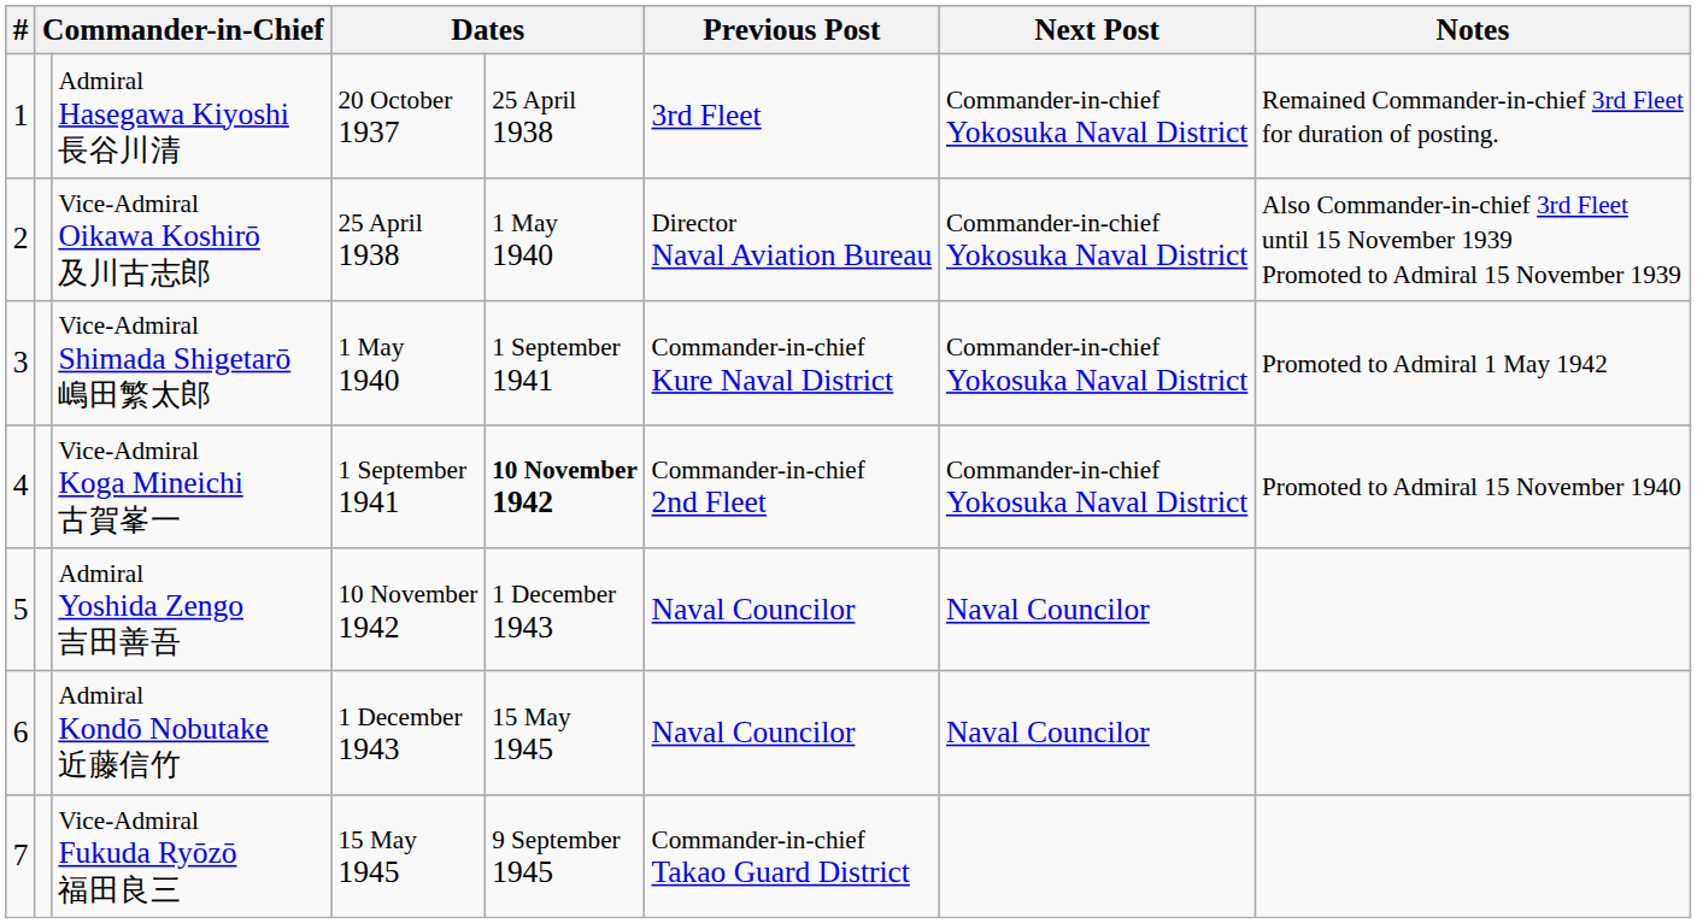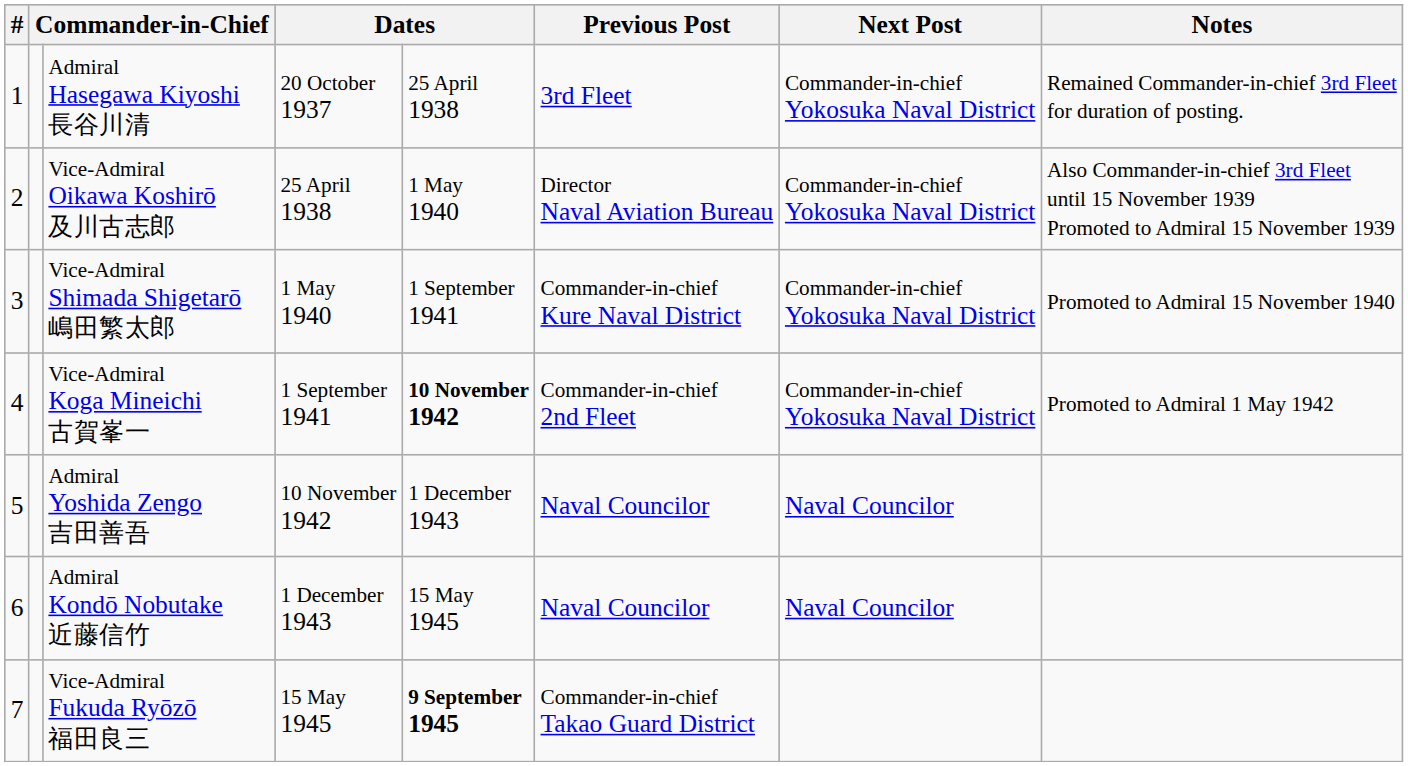 <table class=wikitable>
 <tr>
 <th>#</th>
 <th colspan="2">Commander-in-Chief</th>
 <th colspan="2">Dates</th>
 <th>Previous Post</th>
 <th>Next Post</th>
 <th>Notes</th>
 </tr>
 <tr>
 <td>1</td>
 <td></td>
 <td><small>Admiral</small><br><a href='#'>Hasegawa Kiyoshi</a><br>長谷川清</td>
 <td><small>20 October</small><br> 1937</td>
 <td><small>25 April</small><br>1938</td>
 <td><a href='#'>3rd Fleet</a></td>
 <td><small>Commander-in-chief</small><br><a href='#'>Yokosuka Naval District</a></td>
 <td><small>Remained Commander-in-chief <a href='#'>3rd Fleet</a><br>for duration of posting.</small></td>
 </tr>
 <tr>
 <td>2</td>
 <td></td>
 <td><small>Vice-Admiral</small><br><a href='#'>Oikawa Koshirō</a><br>及川古志郎</td>
 <td><small>25 April</small><br>1938</td>
 <td><small>1 May</small><br>1940</td>
 <td><small>Director</small><br><a href='#'>Naval Aviation Bureau</a></td>
 <td><small>Commander-in-chief</small><br><a href='#'>Yokosuka Naval District</a></td>
 <td><small>Also Commander-in-chief <a href='#'>3rd Fleet</a><br>until 15 November 1939<br>Promoted to Admiral 15 November 1939</small></td>
 </tr>
 <tr>
 <td>3</td>
 <td></td>
 <td><small>Vice-Admiral</small><br><a href='#'>Shimada Shigetarō</a><br>嶋田繁太郎</td>
 <td><small>1 May</small><br>1940</td>
 <td><small>1 September</small><br> 1941</td>
 <td><small>Commander-in-chief</small><br><a href='#'>Kure Naval District</a></td>
 <td><small>Commander-in-chief</small><br><a href='#'>Yokosuka Naval District</a></td>
-<td><small>Promoted to Admiral 1 May 1942</small></td>
+<td><small>Promoted to Admiral 15 November 1940</small></td>
 </tr>
 <tr>
 <td>4</td>
 <td></td>
 <td><small>Vice-Admiral</small><br><a href='#'>Koga Mineichi</a><br>古賀峯一</td>
 <td><small>1 September</small><br>1941</td>
 <td><strong><small>10 November</small><br>1942</strong></td>
 <td><small>Commander-in-chief</small><br><a href='#'>2nd Fleet</a></td>
 <td><small>Commander-in-chief</small><br><a href='#'>Yokosuka Naval District</a></td>
-<td><small>Promoted to Admiral 15 November 1940</small></td>
+<td><small>Promoted to Admiral 1 May 1942</small></td>
 </tr>
 <tr>
 <td>5</td>
 <td></td>
 <td><small>Admiral</small><br><a href='#'>Yoshida Zengo</a><br>吉田善吾</td>
 <td><small>10 November</small><br>1942</td>
 <td><small>1 December</small><br> 1943</td>
 <td><a href='#'>Naval Councilor</a></td>
 <td><a href='#'>Naval Councilor</a></td>
 <td></td>
 </tr>
 <tr>
 <td>6</td>
 <td></td>
 <td><small>Admiral</small><br> <a href='#'>Kondō Nobutake</a><br>近藤信竹</td>
 <td><small>1 December</small><br> 1943</td>
 <td><small>15 May</small><br> 1945</td>
 <td><a href='#'>Naval Councilor</a></td>
 <td><a href='#'>Naval Councilor</a></td>
 <td></td>
 </tr>
 <tr>
 <td>7</td>
 <td></td>
 <td><small>Vice-Admiral</small><br><a href='#'>Fukuda Ryōzō</a><br>福田良三</td>
 <td><small>15 May</small><br>1945</td>
-<td><small>9 September</small><br>1945</td>
+<td><strong><small>9 September</small><br>1945</strong></td>
 <td><small>Commander-in-chief</small><br><a href='#'>Takao Guard District</a></td>
 <td></td>
 <td></td>
 </tr>
 </table>
